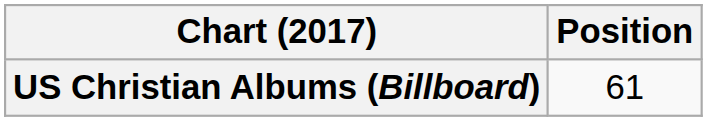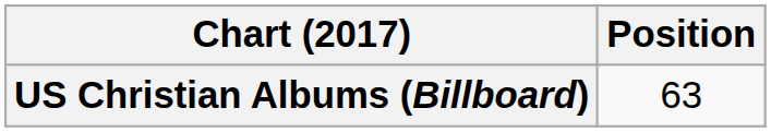 <table class="wikitable sortable plainrowheaders" style="text-align:center">
 <tr>
 <th scope="col">Chart (2017)</th>
 <th scope="col">Position</th>
 </tr>
 <tr>
 <th scope="row">US Christian Albums (<em>Billboard</em>)</th>
-<td>61</td>
+<td>63</td>
 </tr>
 </table>
